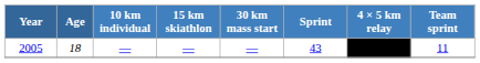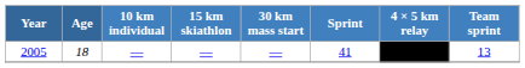 <table class="wikitable" style="font-size:95%; text-align:center; border:grey solid 1px; border-collapse:collapse; background:#ffffff;">
 <tr>
 <th style="background-color:#369; color:white; width:60px;"> Year </th>
 <th style="background-color:#369; color:white; width:40px;"> Age </th>
 <th style="background-color:#4180be; color:white; width:75px;"> 10 km <br> individual </th>
 <th style="background-color:#4180be; color:white; width:75px;"> 15 km <br> skiathlon </th>
 <th style="background-color:#4180be; color:white; width:75px;"> 30 km <br> mass start </th>
 <th style="background-color:#4180be; color:white; width:75px;"> Sprint </th>
 <th style="background-color:#4180be; color:white; width:75px;"> 4 × 5 km <br> relay </th>
 <th style="background-color:#4180be; color:white; width:75px;"> Team <br> sprint </th>
 </tr>
 <tr>
 <td><a href='#'>2005</a></td>
 <td><em>18</em></td>
 <td><a href='#'>—</a></td>
 <td><a href='#'>—</a></td>
 <td><a href='#'>—</a></td>
-<td><a href='#'>43</a></td>
+<td><a href='#'>41</a></td>
 <td style="background:#000; color:#fff;"><a href='#'><span></span></a></td>
-<td><a href='#'>11</a></td>
+<td><a href='#'>13</a></td>
 </tr>
 <tr>
 </tr>
 </table>
